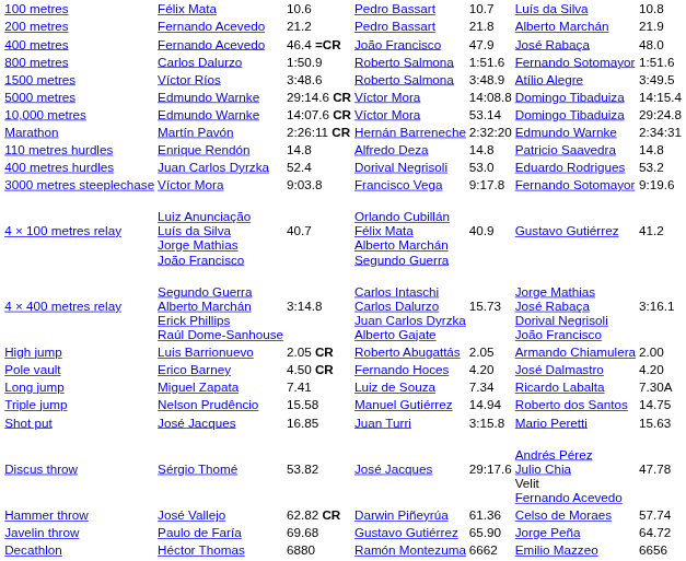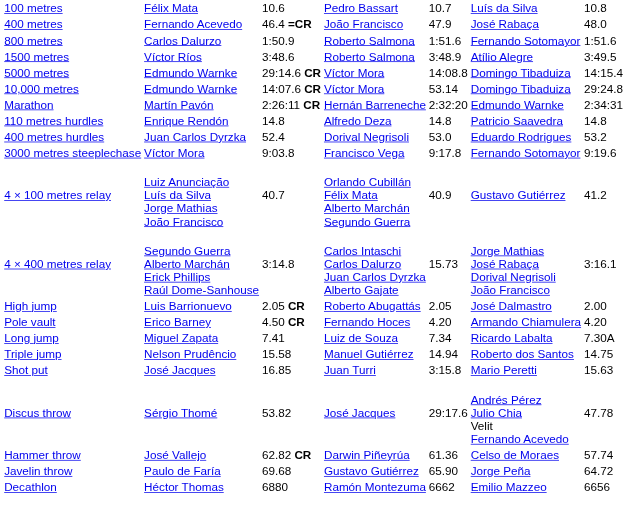 <table>
 <tr>
 <td><a href='#'>100 metres</a></td>
 <td><a href='#'>Félix Mata</a><br> </td>
 <td>10.6</td>
 <td><a href='#'>Pedro Bassart</a><br> </td>
 <td>10.7</td>
 <td><a href='#'>Luís da Silva</a><br> </td>
 <td>10.8</td>
-</tr>
-<tr>
-<td><a href='#'>200 metres</a></td>
-<td><a href='#'>Fernando Acevedo</a><br> </td>
-<td>21.2</td>
-<td><a href='#'>Pedro Bassart</a><br> </td>
-<td>21.8</td>
-<td><a href='#'>Alberto Marchán</a><br> </td>
-<td>21.9</td>
 </tr>
 <tr>
 <td><a href='#'>400 metres</a></td>
 <td><a href='#'>Fernando Acevedo</a><br> </td>
 <td>46.4 <strong>=CR</strong></td>
 <td><a href='#'>João Francisco</a><br> </td>
 <td>47.9</td>
 <td><a href='#'>José Rabaça</a><br> </td>
 <td>48.0</td>
 </tr>
 <tr>
 <td><a href='#'>800 metres</a></td>
 <td><a href='#'>Carlos Dalurzo</a><br> </td>
 <td>1:50.9</td>
 <td><a href='#'>Roberto Salmona</a><br> </td>
 <td>1:51.6</td>
 <td><a href='#'>Fernando Sotomayor</a><br> </td>
 <td>1:51.6</td>
 </tr>
 <tr>
 <td><a href='#'>1500 metres</a></td>
 <td><a href='#'>Víctor Ríos</a><br> </td>
 <td>3:48.6</td>
 <td><a href='#'>Roberto Salmona</a><br> </td>
 <td>3:48.9</td>
 <td><a href='#'>Atílio Alegre</a><br> </td>
 <td>3:49.5</td>
 </tr>
 <tr>
 <td><a href='#'>5000 metres</a></td>
 <td><a href='#'>Edmundo Warnke</a><br> </td>
 <td>29:14.6 <strong>CR</strong></td>
 <td><a href='#'>Víctor Mora</a><br> </td>
 <td>14:08.8</td>
 <td><a href='#'>Domingo Tibaduiza</a><br> </td>
 <td>14:15.4</td>
 </tr>
 <tr>
 <td><a href='#'>10,000 metres</a></td>
 <td><a href='#'>Edmundo Warnke</a><br> </td>
 <td>14:07.6 <strong>CR</strong></td>
 <td><a href='#'>Víctor Mora</a><br> </td>
 <td>53.14</td>
 <td><a href='#'>Domingo Tibaduiza</a><br> </td>
 <td>29:24.8</td>
 </tr>
 <tr>
 <td><a href='#'>Marathon</a></td>
 <td><a href='#'>Martín Pavón</a><br> </td>
 <td>2:26:11 <strong>CR</strong></td>
 <td><a href='#'>Hernán Barreneche</a><br> </td>
 <td>2:32:20</td>
 <td><a href='#'>Edmundo Warnke</a><br> </td>
 <td>2:34:31</td>
 </tr>
 <tr>
 <td><a href='#'>110 metres hurdles</a></td>
 <td><a href='#'>Enrique Rendón</a><br> </td>
 <td>14.8</td>
 <td><a href='#'>Alfredo Deza</a><br> </td>
 <td>14.8</td>
 <td><a href='#'>Patricio Saavedra</a><br> </td>
 <td>14.8</td>
 </tr>
 <tr>
 <td><a href='#'>400 metres hurdles</a></td>
 <td><a href='#'>Juan Carlos Dyrzka</a><br> </td>
 <td>52.4</td>
 <td><a href='#'>Dorival Negrisoli</a><br> </td>
 <td>53.0</td>
 <td><a href='#'>Eduardo Rodrigues</a><br> </td>
 <td>53.2</td>
 </tr>
 <tr>
 <td><a href='#'>3000 metres steeplechase</a></td>
 <td><a href='#'>Víctor Mora</a><br> </td>
 <td>9:03.8</td>
 <td><a href='#'>Francisco Vega</a><br> </td>
 <td>9:17.8</td>
 <td><a href='#'>Fernando Sotomayor</a><br> </td>
 <td>9:19.6</td>
 </tr>
 <tr>
 <td><a href='#'>4 × 100 metres relay</a></td>
 <td><br><a href='#'>Luiz Anunciação</a><br><a href='#'>Luís da Silva</a><br><a href='#'>Jorge Mathias</a><br><a href='#'>João Francisco</a></td>
 <td>40.7</td>
 <td><br><a href='#'>Orlando Cubillán</a><br><a href='#'>Félix Mata</a><br><a href='#'>Alberto Marchán</a><br><a href='#'>Segundo Guerra</a></td>
 <td>40.9</td>
 <td><a href='#'>Gustavo Gutiérrez</a><br> </td>
 <td>41.2</td>
 </tr>
 <tr>
 <td><a href='#'>4 × 400 metres relay</a></td>
 <td><br><a href='#'>Segundo Guerra</a><br><a href='#'>Alberto Marchán</a><br><a href='#'>Erick Phillips</a><br><a href='#'>Raúl Dome-Sanhouse</a></td>
 <td>3:14.8</td>
 <td><br><a href='#'>Carlos Intaschi</a><br><a href='#'>Carlos Dalurzo</a><br><a href='#'>Juan Carlos Dyrzka</a><br><a href='#'>Alberto Gajate</a></td>
 <td>15.73</td>
 <td><br><a href='#'>Jorge Mathias</a><br><a href='#'>José Rabaça</a><br><a href='#'>Dorival Negrisoli</a><br><a href='#'>João Francisco</a></td>
 <td>3:16.1</td>
 </tr>
 <tr>
 <td><a href='#'>High jump</a></td>
 <td><a href='#'>Luis Barrionuevo</a><br> </td>
 <td>2.05 <strong>CR</strong></td>
 <td><a href='#'>Roberto Abugattás</a><br> </td>
 <td>2.05</td>
-<td><a href='#'>Armando Chiamulera</a><br> </td>
+<td><a href='#'>José Dalmastro</a><br> </td>
 <td>2.00</td>
 </tr>
 <tr>
 <td><a href='#'>Pole vault</a></td>
 <td><a href='#'>Erico Barney</a><br> </td>
 <td>4.50 <strong>CR</strong></td>
 <td><a href='#'>Fernando Hoces</a><br> </td>
 <td>4.20</td>
-<td><a href='#'>José Dalmastro</a><br> </td>
+<td><a href='#'>Armando Chiamulera</a><br> </td>
 <td>4.20</td>
 </tr>
 <tr>
 <td><a href='#'>Long jump</a></td>
 <td><a href='#'>Miguel Zapata</a><br> </td>
 <td>7.41</td>
 <td><a href='#'>Luiz de Souza</a><br> </td>
 <td>7.34</td>
 <td><a href='#'>Ricardo Labalta</a><br> </td>
 <td>7.30A</td>
 </tr>
 <tr>
 <td><a href='#'>Triple jump</a></td>
 <td><a href='#'>Nelson Prudêncio</a><br> </td>
 <td>15.58</td>
 <td><a href='#'>Manuel Gutiérrez</a><br> </td>
 <td>14.94</td>
 <td><a href='#'>Roberto dos Santos</a><br> </td>
 <td>14.75</td>
 </tr>
 <tr>
 <td><a href='#'>Shot put</a></td>
 <td><a href='#'>José Jacques</a><br> </td>
 <td>16.85</td>
 <td><a href='#'>Juan Turri</a><br> </td>
 <td>3:15.8</td>
 <td><a href='#'>Mario Peretti</a><br> </td>
 <td>15.63</td>
 </tr>
 <tr>
 <td><a href='#'>Discus throw</a></td>
 <td><a href='#'>Sérgio Thomé</a><br> </td>
 <td>53.82</td>
 <td><a href='#'>José Jacques</a><br> </td>
 <td>29:17.6</td>
 <td><br><a href='#'>Andrés Pérez</a><br><a href='#'>Julio Chia</a><br>Velit<br><a href='#'>Fernando Acevedo</a></td>
 <td>47.78</td>
 </tr>
 <tr>
 <td><a href='#'>Hammer throw</a></td>
 <td><a href='#'>José Vallejo</a><br> </td>
 <td>62.82 <strong>CR</strong></td>
 <td><a href='#'>Darwin Piñeyrúa</a><br> </td>
 <td>61.36</td>
 <td><a href='#'>Celso de Moraes</a><br> </td>
 <td>57.74</td>
 </tr>
 <tr>
 <td><a href='#'>Javelin throw</a></td>
 <td><a href='#'>Paulo de Faría</a><br> </td>
 <td>69.68</td>
 <td><a href='#'>Gustavo Gutiérrez</a><br> </td>
 <td>65.90</td>
 <td><a href='#'>Jorge Peña</a><br> </td>
 <td>64.72</td>
 </tr>
 <tr>
 <td><a href='#'>Decathlon</a></td>
 <td><a href='#'>Héctor Thomas</a><br> </td>
 <td>6880</td>
 <td><a href='#'>Ramón Montezuma</a><br> </td>
 <td>6662</td>
 <td><a href='#'>Emilio Mazzeo</a><br> </td>
 <td>6656</td>
 </tr>
 </table>
